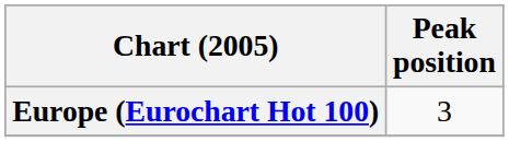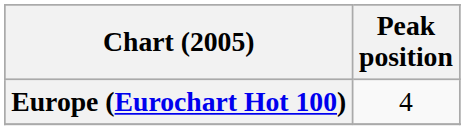 <table class="wikitable sortable plainrowheaders" style="text-align:center">
 <tr>
 <th>Chart (2005)</th>
 <th>Peak<br>position</th>
 </tr>
 <tr>
 <th scope="row">Europe (<a href='#'>Eurochart Hot 100</a>)</th>
-<td>3</td>
+<td>4</td>
 </tr>
 <tr>
 </tr>
 <tr>
 </tr>
 <tr>
 </tr>
 </table>
